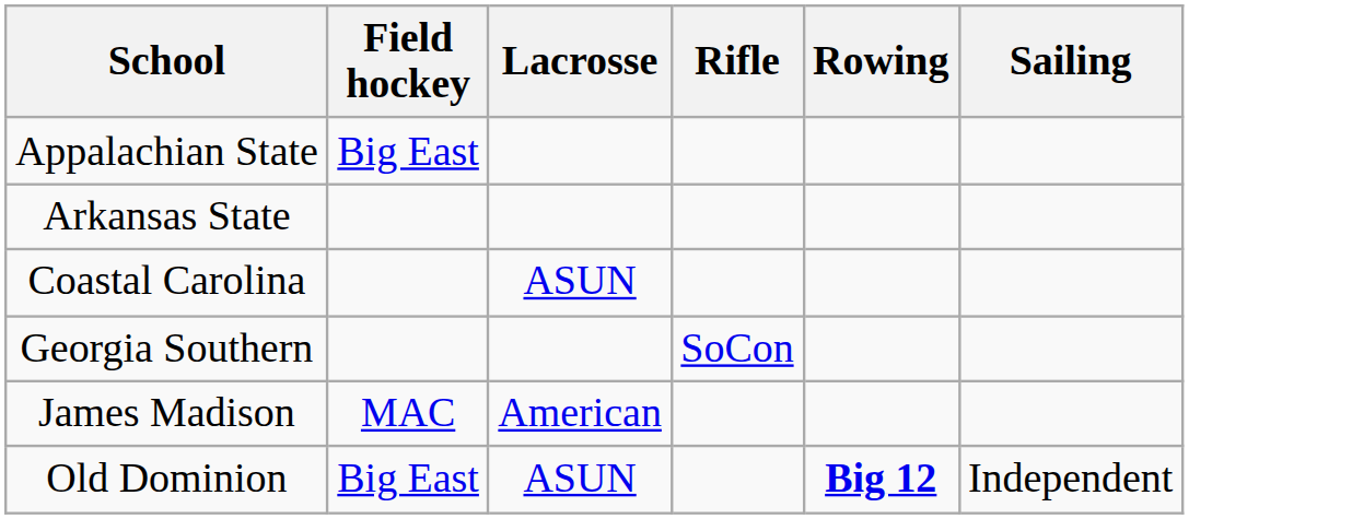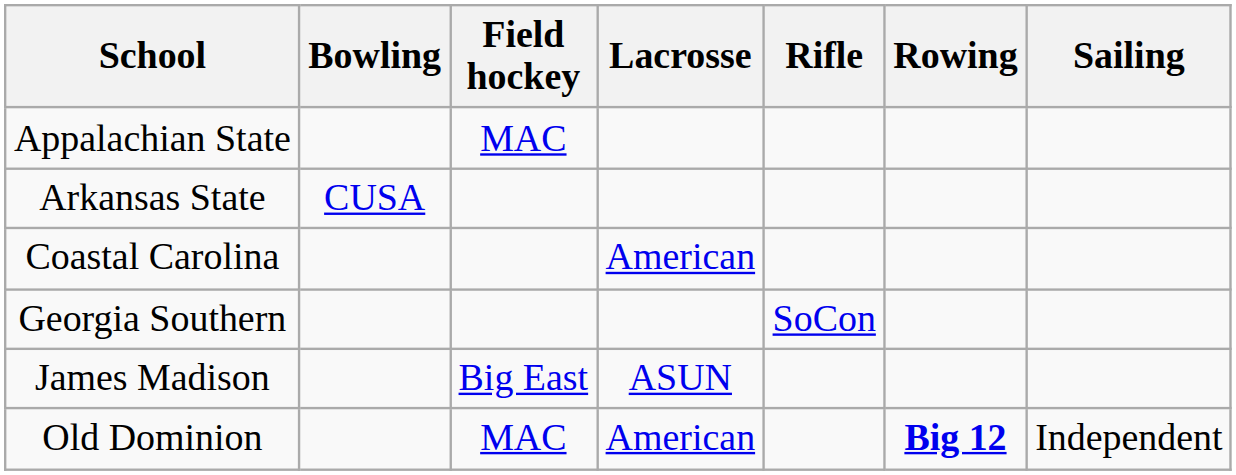 <table class="wikitable" style="text-align:center">
 <tr>
 <th>School</th>
+<th>Bowling</th>
 <th>Field<br>hockey</th>
 <th>Lacrosse</th>
 <th>Rifle</th>
 <th>Rowing</th>
 <th>Sailing</th>
 </tr>
 <tr>
 <td>Appalachian State</td>
-<td><a href='#'>Big East</a></td>
+<td></td>
+<td><a href='#'>MAC</a></td>
 <td></td>
 <td></td>
 <td></td>
 <td></td>
 </tr>
 <tr>
 <td>Arkansas State</td>
+<td><a href='#'>CUSA</a></td>
 <td></td>
 <td></td>
 <td></td>
 <td></td>
 <td></td>
 </tr>
 <tr>
 <td>Coastal Carolina</td>
 <td></td>
-<td><a href='#'>ASUN</a></td>
+<td></td>
+<td><a href='#'>American</a></td>
 <td></td>
 <td></td>
 <td></td>
 </tr>
 <tr>
 <td>Georgia Southern</td>
 <td></td>
 <td></td>
+<td></td>
 <td><a href='#'>SoCon</a></td>
 <td></td>
 <td></td>
 </tr>
 <tr>
 <td>James Madison</td>
-<td><a href='#'>MAC</a></td>
-<td><a href='#'>American</a></td>
+<td></td>
+<td><a href='#'>Big East</a></td>
+<td><a href='#'>ASUN</a></td>
 <td></td>
 <td></td>
 <td></td>
 </tr>
 <tr>
 <td>Old Dominion</td>
-<td><a href='#'>Big East</a></td>
-<td><a href='#'>ASUN</a></td>
+<td></td>
+<td><a href='#'>MAC</a></td>
+<td><a href='#'>American</a></td>
 <td></td>
 <td><strong><a href='#'>Big 12</a></strong></td>
 <td>Independent</td>
 </tr>
 </table>
